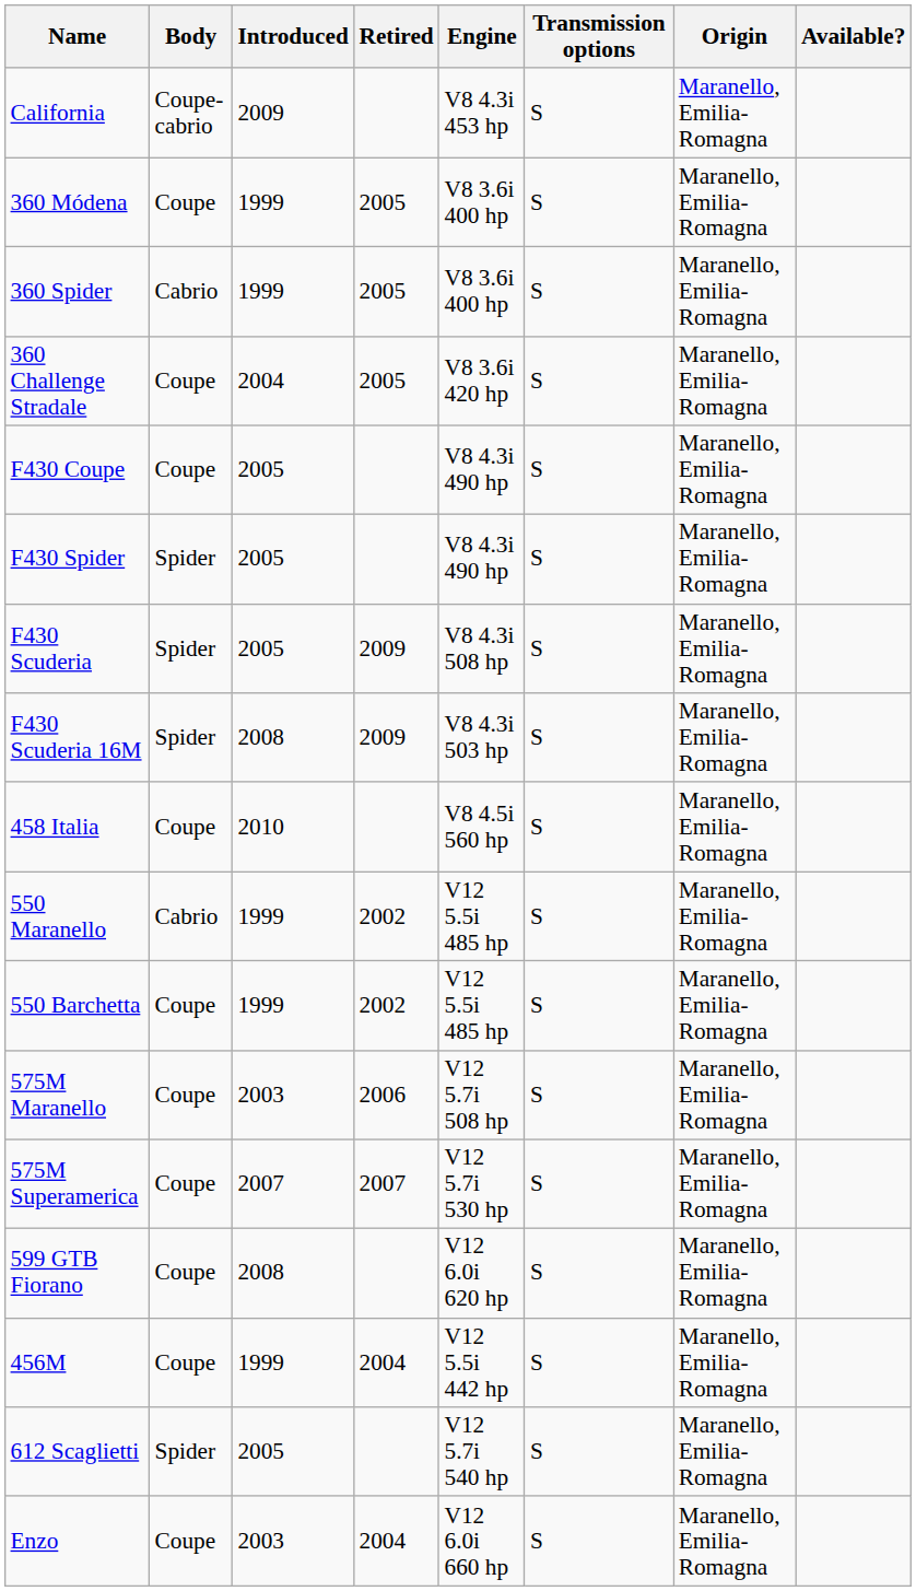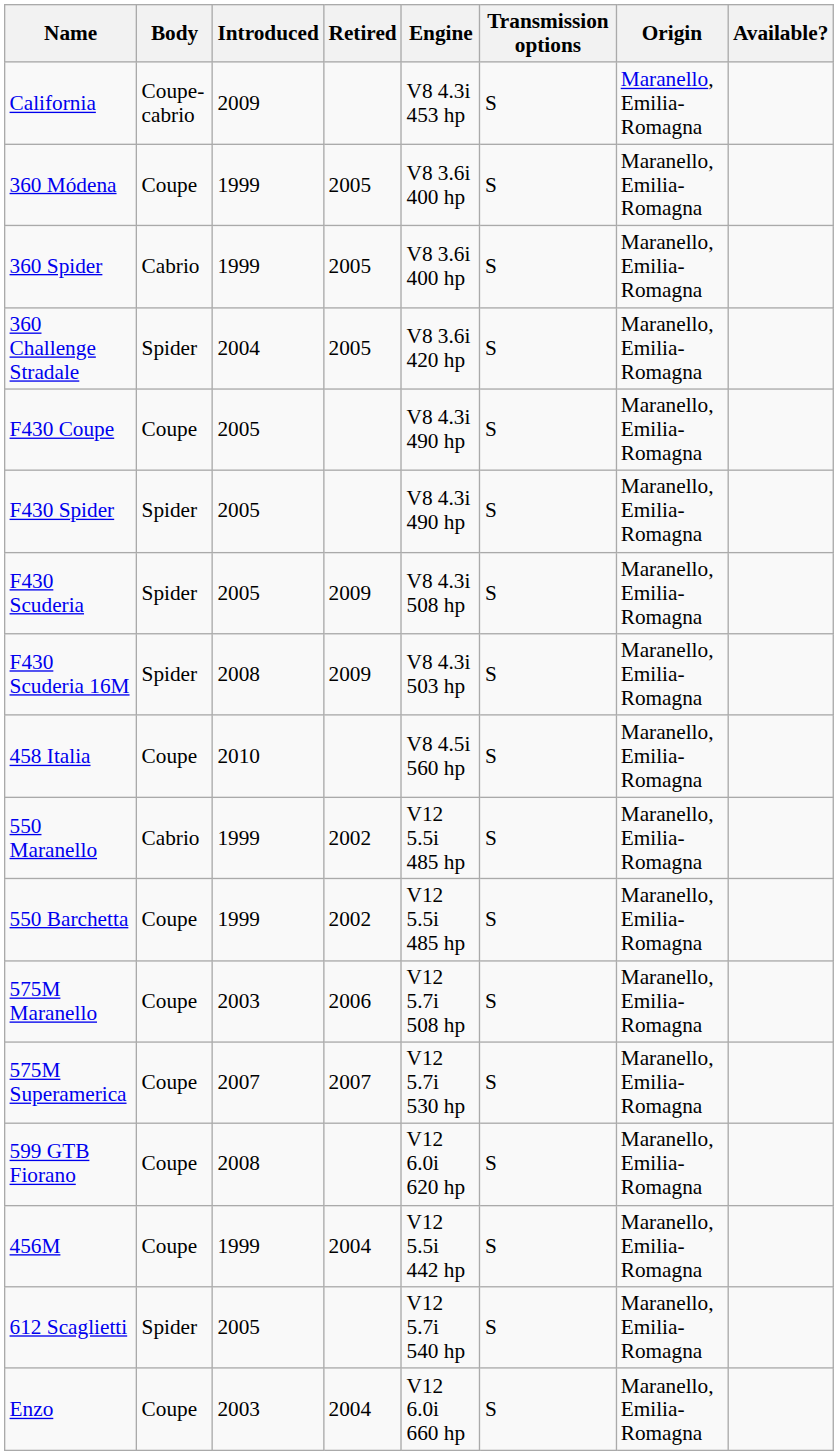 <table class="wikitable sortable" style="width:100%;">
 <tr>
 <th>Name</th>
 <th>Body</th>
 <th>Introduced</th>
 <th>Retired</th>
 <th>Engine</th>
 <th>Transmission options</th>
 <th>Origin</th>
 <th>Available?</th>
 </tr>
 <tr>
 <td><a href='#'>California</a></td>
 <td>Coupe-cabrio</td>
 <td>2009</td>
 <td></td>
 <td>V8 4.3i 453 hp</td>
 <td>S</td>
 <td> <a href='#'>Maranello</a>, Emilia-Romagna</td>
 <td></td>
 </tr>
 <tr>
 <td><a href='#'>360 Módena</a></td>
 <td>Coupe</td>
 <td>1999</td>
 <td>2005</td>
 <td>V8 3.6i 400 hp</td>
 <td>S</td>
 <td> Maranello, Emilia-Romagna</td>
 <td></td>
 </tr>
 <tr>
 <td><a href='#'>360 Spider</a></td>
 <td>Cabrio</td>
 <td>1999</td>
 <td>2005</td>
 <td>V8 3.6i 400 hp</td>
 <td>S</td>
 <td> Maranello, Emilia-Romagna</td>
 <td></td>
 </tr>
 <tr>
 <td><a href='#'>360 Challenge Stradale</a></td>
-<td>Coupe</td>
+<td>Spider</td>
 <td>2004</td>
 <td>2005</td>
 <td>V8 3.6i 420 hp</td>
 <td>S</td>
 <td> Maranello, Emilia-Romagna</td>
 <td></td>
 </tr>
 <tr>
 <td><a href='#'>F430 Coupe</a></td>
 <td>Coupe</td>
 <td>2005</td>
 <td></td>
 <td>V8 4.3i 490 hp</td>
 <td>S</td>
 <td> Maranello, Emilia-Romagna</td>
 <td></td>
 </tr>
 <tr>
 <td><a href='#'>F430 Spider</a></td>
 <td>Spider</td>
 <td>2005</td>
 <td></td>
 <td>V8 4.3i 490 hp</td>
 <td>S</td>
 <td> Maranello, Emilia-Romagna</td>
 <td></td>
 </tr>
 <tr>
 <td><a href='#'>F430 Scuderia</a></td>
 <td>Spider</td>
 <td>2005</td>
 <td>2009</td>
 <td>V8 4.3i 508 hp</td>
 <td>S</td>
 <td> Maranello, Emilia-Romagna</td>
 <td></td>
 </tr>
 <tr>
 <td><a href='#'>F430 Scuderia 16M</a></td>
 <td>Spider</td>
 <td>2008</td>
 <td>2009</td>
 <td>V8 4.3i 503 hp</td>
 <td>S</td>
 <td> Maranello, Emilia-Romagna</td>
 <td></td>
 </tr>
 <tr>
 <td><a href='#'>458 Italia</a></td>
 <td>Coupe</td>
 <td>2010</td>
 <td></td>
 <td>V8 4.5i 560 hp</td>
 <td>S</td>
 <td> Maranello, Emilia-Romagna</td>
 <td></td>
 </tr>
 <tr>
 <td><a href='#'>550 Maranello</a></td>
 <td>Cabrio</td>
 <td>1999</td>
 <td>2002</td>
 <td>V12 5.5i 485 hp</td>
 <td>S</td>
 <td> Maranello, Emilia-Romagna</td>
 <td></td>
 </tr>
 <tr>
 <td><a href='#'>550 Barchetta</a></td>
 <td>Coupe</td>
 <td>1999</td>
 <td>2002</td>
 <td>V12 5.5i 485 hp</td>
 <td>S</td>
 <td> Maranello, Emilia-Romagna</td>
 <td></td>
 </tr>
 <tr>
 <td><a href='#'>575M Maranello</a></td>
 <td>Coupe</td>
 <td>2003</td>
 <td>2006</td>
 <td>V12 5.7i 508 hp</td>
 <td>S</td>
 <td> Maranello, Emilia-Romagna</td>
 <td></td>
 </tr>
 <tr>
 <td><a href='#'>575M Superamerica</a></td>
 <td>Coupe</td>
 <td>2007</td>
 <td>2007</td>
 <td>V12 5.7i 530 hp</td>
 <td>S</td>
 <td> Maranello, Emilia-Romagna</td>
 <td></td>
 </tr>
 <tr>
 <td><a href='#'>599 GTB Fiorano</a></td>
 <td>Coupe</td>
 <td>2008</td>
 <td></td>
 <td>V12 6.0i 620 hp</td>
 <td>S</td>
 <td> Maranello, Emilia-Romagna</td>
 <td></td>
 </tr>
 <tr>
 <td><a href='#'>456M</a></td>
 <td>Coupe</td>
 <td>1999</td>
 <td>2004</td>
 <td>V12 5.5i 442 hp</td>
 <td>S</td>
 <td> Maranello, Emilia-Romagna</td>
 <td></td>
 </tr>
 <tr>
 <td><a href='#'>612 Scaglietti</a></td>
 <td>Spider</td>
 <td>2005</td>
 <td></td>
 <td>V12 5.7i 540 hp</td>
 <td>S</td>
 <td> Maranello, Emilia-Romagna</td>
 <td></td>
 </tr>
 <tr>
 <td><a href='#'>Enzo</a></td>
 <td>Coupe</td>
 <td>2003</td>
 <td>2004</td>
 <td>V12 6.0i 660 hp</td>
 <td>S</td>
 <td> Maranello, Emilia-Romagna</td>
 <td></td>
 </tr>
 </table>
